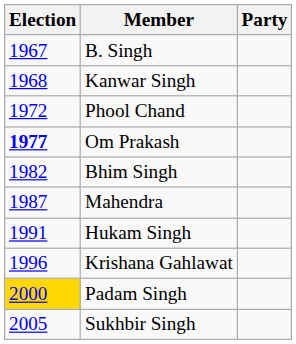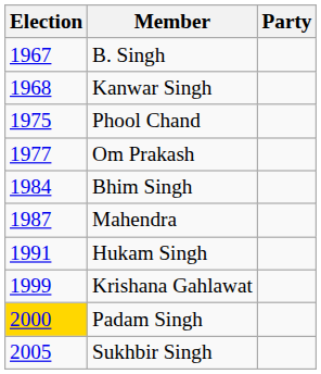 <table class="wikitable sortable">
 <tr>
 <th>Election</th>
 <th>Member</th>
 <th colspan=2>Party</th>
 </tr>
 <tr>
 <td><a href='#'>1967</a></td>
 <td>B. Singh</td>
 <td></td>
 </tr>
 <tr>
 <td><a href='#'>1968</a></td>
 <td>Kanwar Singh</td>
 <td></td>
 </tr>
 <tr>
-<td><a href='#'>1972</a></td>
+<td><a href='#'>1975</a></td>
 <td>Phool Chand</td>
 <td></td>
 </tr>
 <tr>
-<td><strong><a href='#'>1977</a></strong></td>
+<td><a href='#'>1977</a></td>
 <td>Om Prakash</td>
 <td></td>
 </tr>
 <tr>
-<td><a href='#'>1982</a></td>
+<td><a href='#'>1984</a></td>
 <td>Bhim Singh</td>
 <td></td>
 </tr>
 <tr>
 <td><a href='#'>1987</a></td>
 <td>Mahendra</td>
 </tr>
 <tr>
 <td><a href='#'>1991</a></td>
 <td>Hukam Singh</td>
 <td></td>
 </tr>
 <tr>
-<td><a href='#'>1996</a></td>
+<td><a href='#'>1999</a></td>
 <td>Krishana Gahlawat</td>
 <td></td>
 </tr>
 <tr>
 <td style="background: gold;"><a href='#'>2000</a></td>
 <td>Padam Singh</td>
 <td></td>
 </tr>
 <tr>
 <td><a href='#'>2005</a></td>
 <td>Sukhbir Singh</td>
 <td></td>
 </tr>
 </table>
